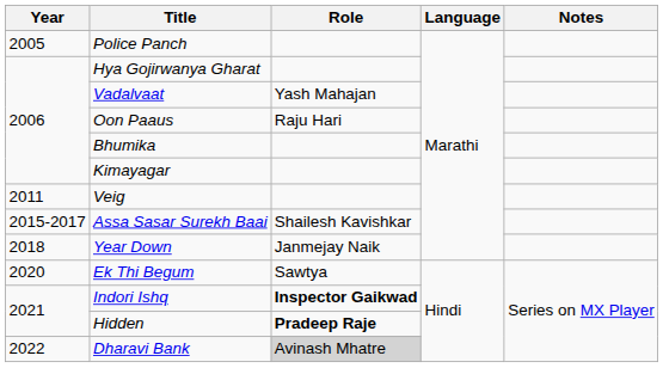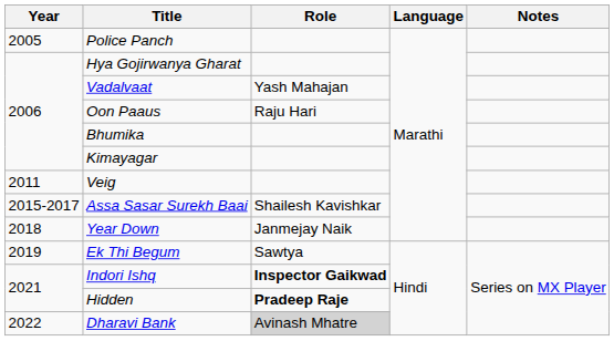 <table class="wikitable">
 <tr>
 <th>Year</th>
 <th>Title</th>
 <th>Role</th>
 <th>Language</th>
 <th>Notes</th>
 </tr>
 <tr>
 <td>2005</td>
 <td><em>Police Panch</em></td>
 <td></td>
 <td rowspan="9">Marathi</td>
 <td></td>
 </tr>
 <tr>
 <td rowspan="5">2006</td>
 <td><em>Hya Gojirwanya Gharat</em></td>
 <td></td>
 <td></td>
 </tr>
 <tr>
 <td><em><a href='#'>Vadalvaat</a></em></td>
 <td>Yash Mahajan</td>
 <td></td>
 </tr>
 <tr>
 <td><em>Oon Paaus</em></td>
 <td>Raju Hari</td>
 <td></td>
 </tr>
 <tr>
 <td><em>Bhumika</em></td>
 <td></td>
 <td></td>
 </tr>
 <tr>
 <td><em>Kimayagar</em></td>
 <td></td>
 <td></td>
 </tr>
 <tr>
 <td>2011</td>
 <td><em>Veig</em></td>
 <td></td>
 <td></td>
 </tr>
 <tr>
 <td>2015-2017</td>
 <td><em><a href='#'>Assa Sasar Surekh Baai</a></em></td>
 <td>Shailesh Kavishkar</td>
 <td></td>
 </tr>
 <tr>
 <td>2018</td>
 <td><em><a href='#'>Year Down</a></em></td>
 <td>Janmejay Naik</td>
 <td></td>
 </tr>
 <tr>
-<td>2020</td>
+<td>2019</td>
 <td><em><a href='#'>Ek Thi Begum</a></em></td>
 <td>Sawtya</td>
 <td rowspan="4">Hindi</td>
 <td rowspan="4">Series on <a href='#'>MX Player</a></td>
 </tr>
 <tr>
 <td rowspan="2">2021</td>
 <td><em><a href='#'>Indori Ishq</a></em></td>
 <td><strong>Inspector Gaikwad</strong></td>
 </tr>
 <tr>
 <td><em>Hidden</em></td>
 <td><strong>Pradeep Raje</strong></td>
 </tr>
 <tr>
 <td>2022</td>
 <td><em><a href='#'>Dharavi Bank</a></em></td>
 <td style="background: lightgrey;">Avinash Mhatre</td>
 </tr>
 </table>
